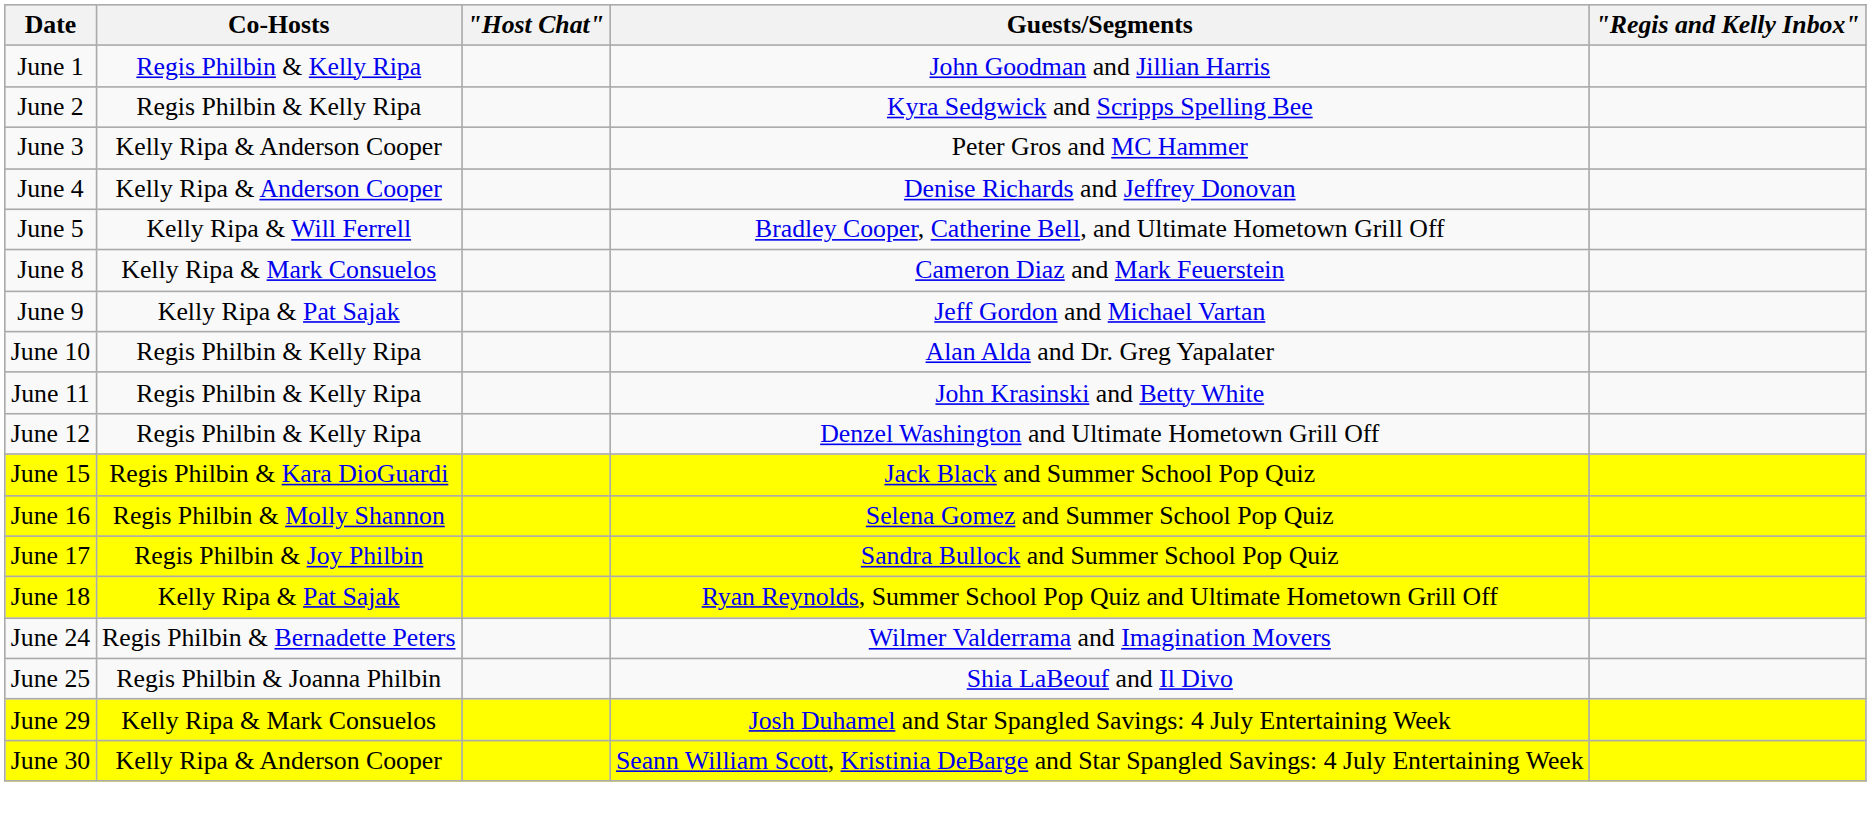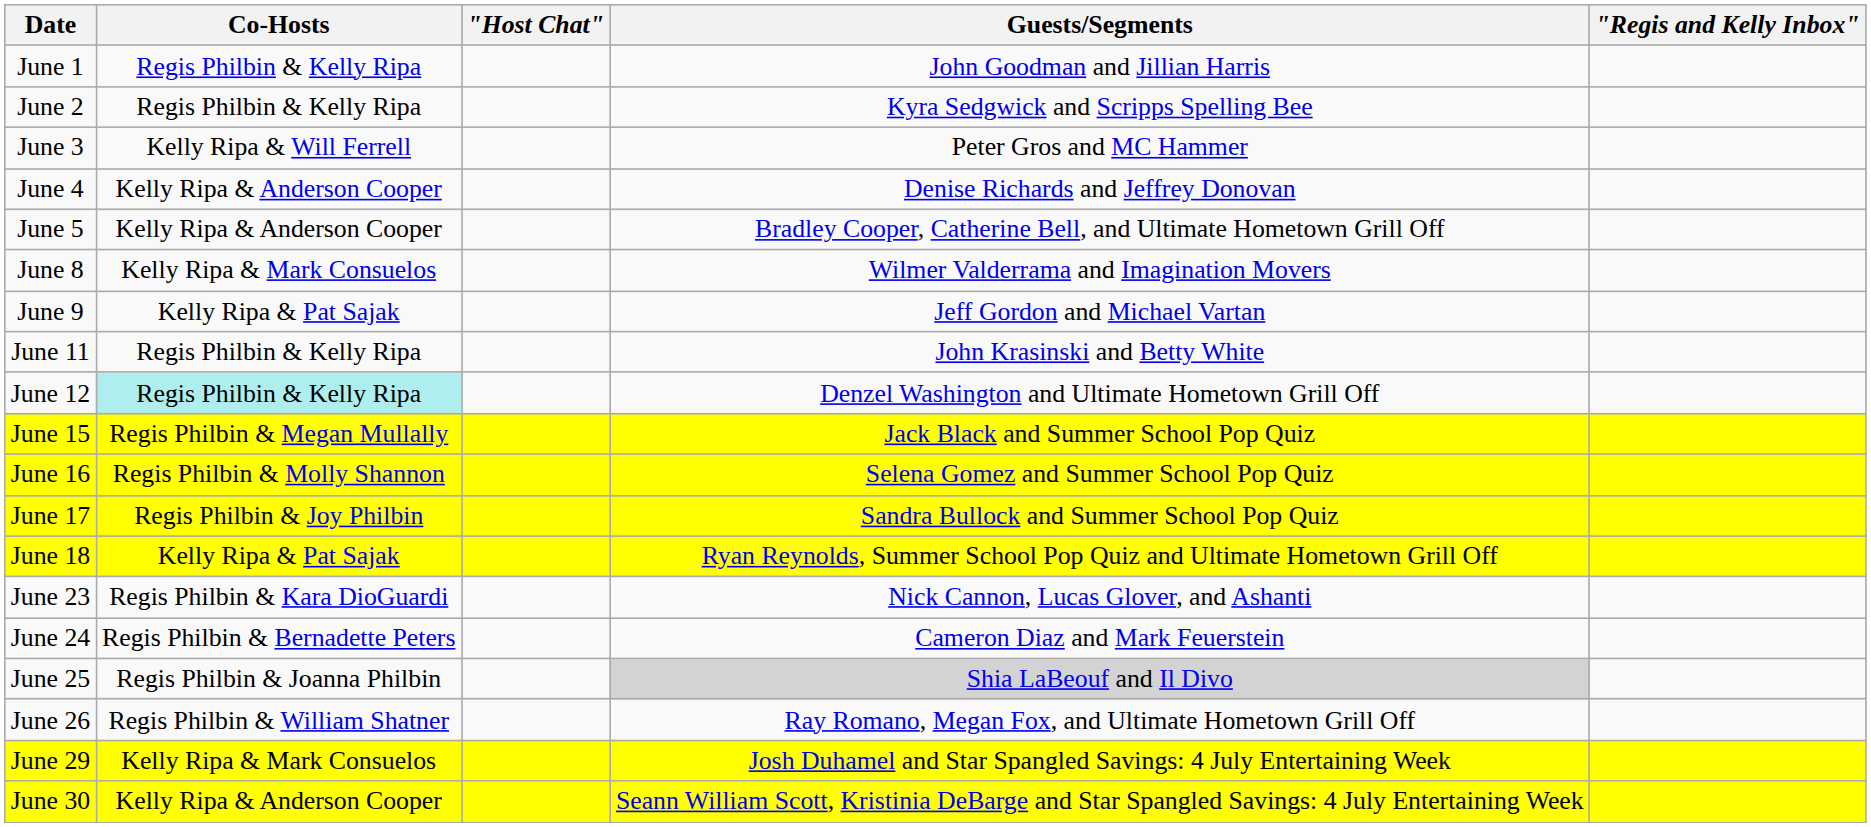 <table class="wikitable sortable" style="text-align:center;">
 <tr>
 <th>Date</th>
 <th>Co-Hosts</th>
 <th><em>"Host Chat"</em></th>
 <th>Guests/Segments</th>
 <th><em>"Regis and Kelly Inbox"</em></th>
 </tr>
 <tr>
 <td>June 1</td>
 <td><a href='#'>Regis Philbin</a> & <a href='#'>Kelly Ripa</a></td>
 <td></td>
 <td><a href='#'>John Goodman</a> and <a href='#'>Jillian Harris</a></td>
 <td></td>
 </tr>
 <tr>
 <td>June 2</td>
 <td>Regis Philbin & Kelly Ripa</td>
 <td></td>
 <td><a href='#'>Kyra Sedgwick</a> and <a href='#'>Scripps Spelling Bee</a></td>
 <td></td>
 </tr>
 <tr>
 <td>June 3</td>
-<td>Kelly Ripa & Anderson Cooper</td>
+<td>Kelly Ripa & <a href='#'>Will Ferrell</a></td>
 <td></td>
 <td>Peter Gros and <a href='#'>MC Hammer</a></td>
 <td></td>
 </tr>
 <tr>
 <td>June 4</td>
 <td>Kelly Ripa & <a href='#'>Anderson Cooper</a></td>
 <td></td>
 <td><a href='#'>Denise Richards</a> and <a href='#'>Jeffrey Donovan</a></td>
 <td></td>
 </tr>
 <tr>
 <td>June 5</td>
-<td>Kelly Ripa & <a href='#'>Will Ferrell</a></td>
+<td>Kelly Ripa & Anderson Cooper</td>
 <td></td>
 <td><a href='#'>Bradley Cooper</a>, <a href='#'>Catherine Bell</a>, and Ultimate Hometown Grill Off</td>
 <td></td>
 </tr>
 <tr>
 <td>June 8</td>
 <td>Kelly Ripa & <a href='#'>Mark Consuelos</a></td>
 <td></td>
-<td><a href='#'>Cameron Diaz</a> and <a href='#'>Mark Feuerstein</a></td>
+<td><a href='#'>Wilmer Valderrama</a> and <a href='#'>Imagination Movers</a></td>
 <td></td>
 </tr>
 <tr>
 <td>June 9</td>
 <td>Kelly Ripa & <a href='#'>Pat Sajak</a></td>
 <td></td>
 <td><a href='#'>Jeff Gordon</a> and <a href='#'>Michael Vartan</a></td>
-<td></td>
-</tr>
-<tr>
-<td>June 10</td>
-<td>Regis Philbin & Kelly Ripa</td>
-<td></td>
-<td><a href='#'>Alan Alda</a> and Dr. Greg Yapalater</td>
 <td></td>
 </tr>
 <tr>
 <td>June 11</td>
 <td>Regis Philbin & Kelly Ripa</td>
 <td></td>
 <td><a href='#'>John Krasinski</a> and <a href='#'>Betty White</a></td>
 <td></td>
 </tr>
 <tr>
 <td>June 12</td>
-<td>Regis Philbin & Kelly Ripa</td>
+<td style="background: paleturquoise;">Regis Philbin & Kelly Ripa</td>
 <td></td>
 <td><a href='#'>Denzel Washington</a> and Ultimate Hometown Grill Off</td>
 <td></td>
 </tr>
 <tr style="background:yellow;">
 <td>June 15</td>
-<td>Regis Philbin & <a href='#'>Kara DioGuardi</a></td>
+<td>Regis Philbin & <a href='#'>Megan Mullally</a></td>
 <td></td>
 <td><a href='#'>Jack Black</a> and Summer School Pop Quiz</td>
 <td></td>
 </tr>
 <tr style="background:yellow;">
 <td>June 16</td>
 <td>Regis Philbin & <a href='#'>Molly Shannon</a></td>
 <td></td>
 <td><a href='#'>Selena Gomez</a> and Summer School Pop Quiz</td>
 <td></td>
 </tr>
 <tr style="background:yellow;">
 <td>June 17</td>
 <td>Regis Philbin & <a href='#'>Joy Philbin</a></td>
 <td></td>
 <td><a href='#'>Sandra Bullock</a> and Summer School Pop Quiz</td>
 <td></td>
 </tr>
 <tr style="background:yellow;">
 <td>June 18</td>
 <td>Kelly Ripa & <a href='#'>Pat Sajak</a></td>
 <td></td>
 <td><a href='#'>Ryan Reynolds</a>, Summer School Pop Quiz and Ultimate Hometown Grill Off</td>
 <td></td>
 </tr>
 <tr>
+<td>June 23</td>
+<td>Regis Philbin & <a href='#'>Kara DioGuardi</a></td>
+<td></td>
+<td><a href='#'>Nick Cannon</a>, <a href='#'>Lucas Glover</a>, and <a href='#'>Ashanti</a></td>
+<td></td>
+</tr>
+<tr>
 <td>June 24</td>
 <td>Regis Philbin & <a href='#'>Bernadette Peters</a></td>
 <td></td>
-<td><a href='#'>Wilmer Valderrama</a> and <a href='#'>Imagination Movers</a></td>
+<td><a href='#'>Cameron Diaz</a> and <a href='#'>Mark Feuerstein</a></td>
 <td></td>
 </tr>
 <tr>
 <td>June 25</td>
 <td>Regis Philbin & Joanna Philbin</td>
 <td></td>
-<td><a href='#'>Shia LaBeouf</a> and <a href='#'>Il Divo</a></td>
+<td style="background: lightgrey;"><a href='#'>Shia LaBeouf</a> and <a href='#'>Il Divo</a></td>
+<td></td>
+</tr>
+<tr>
+<td>June 26</td>
+<td>Regis Philbin & <a href='#'>William Shatner</a></td>
+<td></td>
+<td><a href='#'>Ray Romano</a>, <a href='#'>Megan Fox</a>, and Ultimate Hometown Grill Off</td>
 <td></td>
 </tr>
 <tr style="background:yellow;">
 <td>June 29</td>
 <td>Kelly Ripa & Mark Consuelos</td>
 <td></td>
 <td><a href='#'>Josh Duhamel</a> and Star Spangled Savings: 4 July Entertaining Week</td>
 <td></td>
 </tr>
 <tr style="background:yellow;">
 <td>June 30</td>
 <td>Kelly Ripa & Anderson Cooper</td>
 <td></td>
 <td><a href='#'>Seann William Scott</a>, <a href='#'>Kristinia DeBarge</a> and Star Spangled Savings: 4 July Entertaining Week</td>
 <td></td>
 </tr>
 </table>
